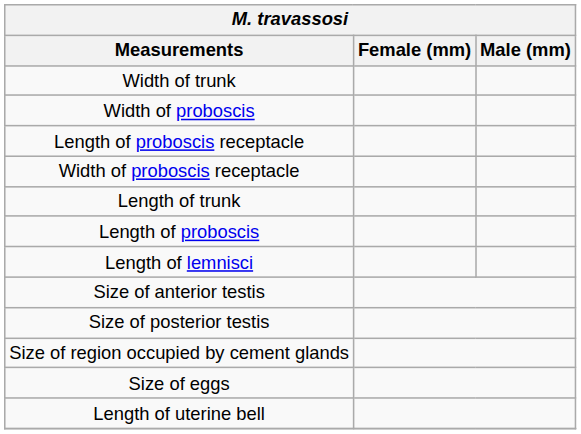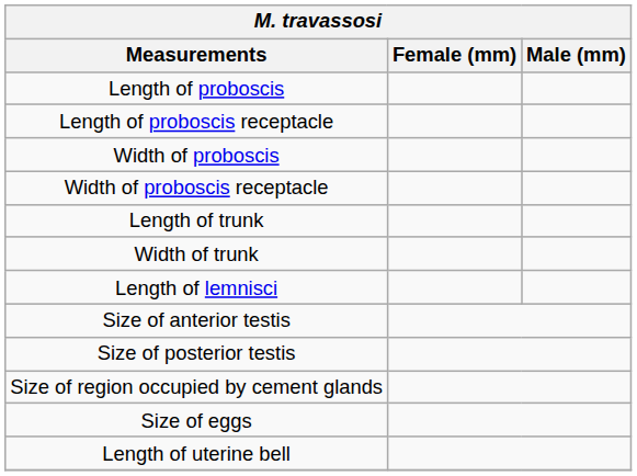 <table class="wikitable floatright" style="text-align: center; font-size: 75%;">
 <tr>
 <th colspan="3"><em>M. travassosi</em></th>
 </tr>
 <tr>
 <th>Measurements</th>
 <th>Female (mm)</th>
 <th>Male (mm)</th>
 </tr>
 <tr>
-<td>Width of trunk</td>
+<td>Length of <a href='#'>proboscis</a></td>
+<td></td>
+<td></td>
+</tr>
+<tr>
+<td>Length of <a href='#'>proboscis</a> receptacle</td>
 <td></td>
 <td></td>
 </tr>
 <tr>
 <td>Width of <a href='#'>proboscis</a></td>
-<td></td>
-<td></td>
-</tr>
-<tr>
-<td>Length of <a href='#'>proboscis</a> receptacle</td>
 <td></td>
 <td></td>
 </tr>
 <tr>
 <td>Width of <a href='#'>proboscis</a> receptacle</td>
 <td></td>
 <td></td>
 </tr>
 <tr>
 <td>Length of trunk</td>
 <td></td>
 <td></td>
 </tr>
 <tr>
-<td>Length of <a href='#'>proboscis</a></td>
+<td>Width of trunk</td>
 <td></td>
 <td></td>
 </tr>
 <tr>
 <td>Length of <a href='#'>lemnisci</a></td>
 <td></td>
 <td></td>
 </tr>
 <tr>
 <td>Size of anterior testis</td>
 <td colspan="2"></td>
 </tr>
 <tr>
 <td>Size of posterior testis</td>
 <td colspan="2"></td>
 </tr>
 <tr>
 <td>Size of region occupied by cement glands</td>
 <td colspan="2"></td>
 </tr>
 <tr>
 <td>Size of eggs</td>
 <td colspan="2"></td>
 </tr>
 <tr>
 <td>Length of uterine bell</td>
 <td colspan="2"></td>
 </tr>
 <tr>
 </tr>
 </table>
